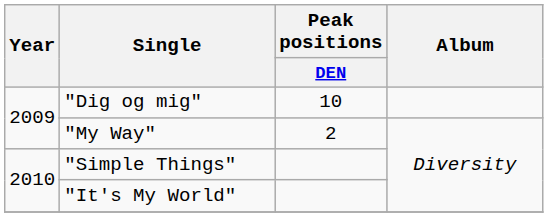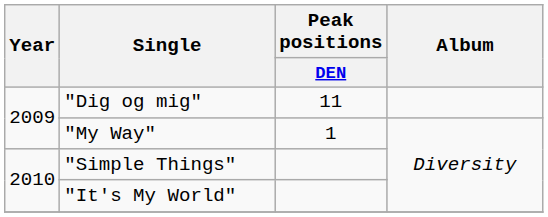 <table class="wikitable">
 <tr>
 <th align="center" rowspan="2" width="10">Year</th>
 <th align="center" rowspan="2" width="140">Single</th>
 <th align="center" colspan="1" width="20">Peak positions</th>
 <th align="center" rowspan="2" width="100">Album</th>
 </tr>
 <tr>
 <th scope="col" style="width:3em;font-size:90%;"><a href='#'>DEN</a><br></th>
 </tr>
 <tr>
 <td style="text-align:center;" rowspan=2>2009</td>
 <td>"Dig og mig"</td>
-<td style="text-align:center;">10</td>
+<td style="text-align:center;">11</td>
 <td style="text-align:center;"></td>
 </tr>
 <tr>
 <td>"My Way"</td>
-<td style="text-align:center;">2</td>
+<td style="text-align:center;">1</td>
 <td style="text-align:center;" rowspan=3><em>Diversity</em></td>
 </tr>
 <tr>
 <td style="text-align:center;" rowspan=2>2010</td>
 <td>"Simple Things"</td>
 <td style="text-align:center;"></td>
 </tr>
 <tr>
 <td>"It's My World"</td>
 <td style="text-align:center;"></td>
 </tr>
 <tr>
 </tr>
 </table>
